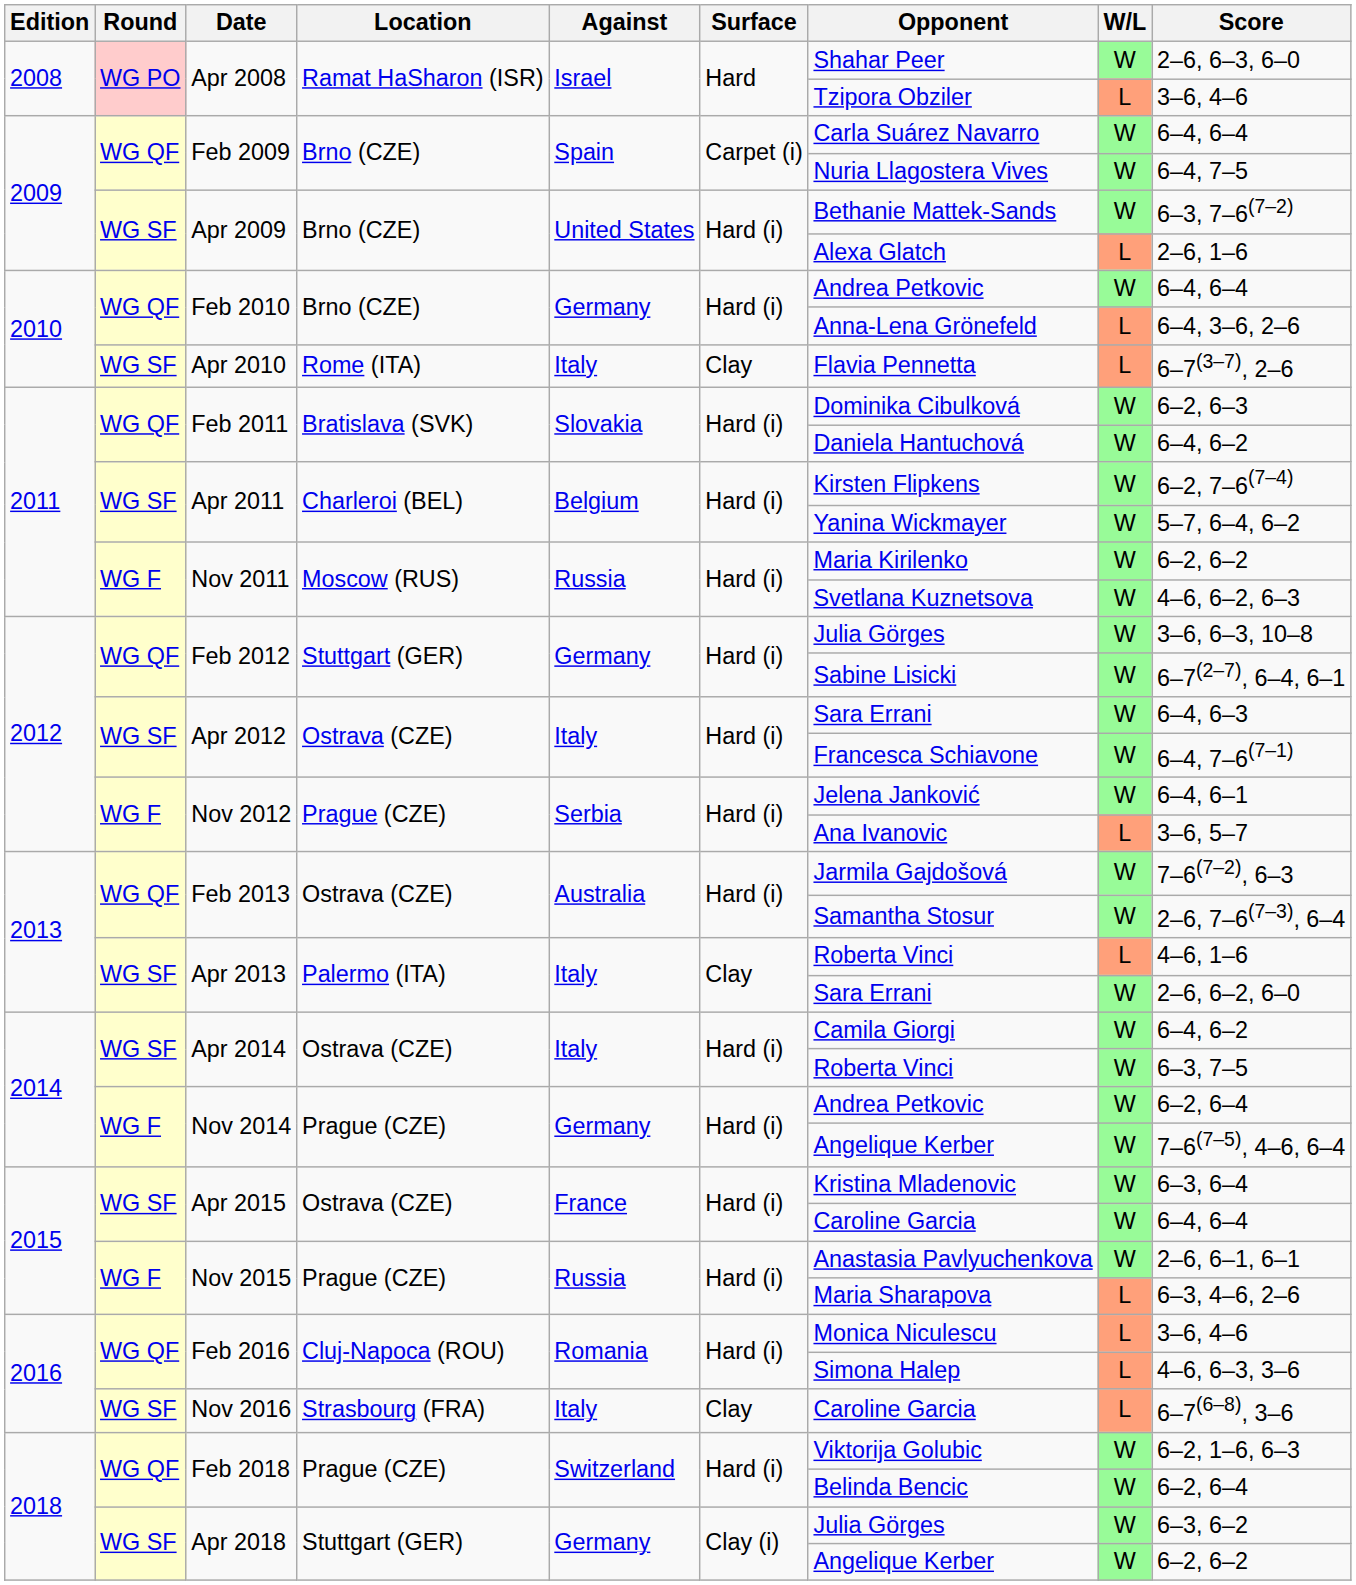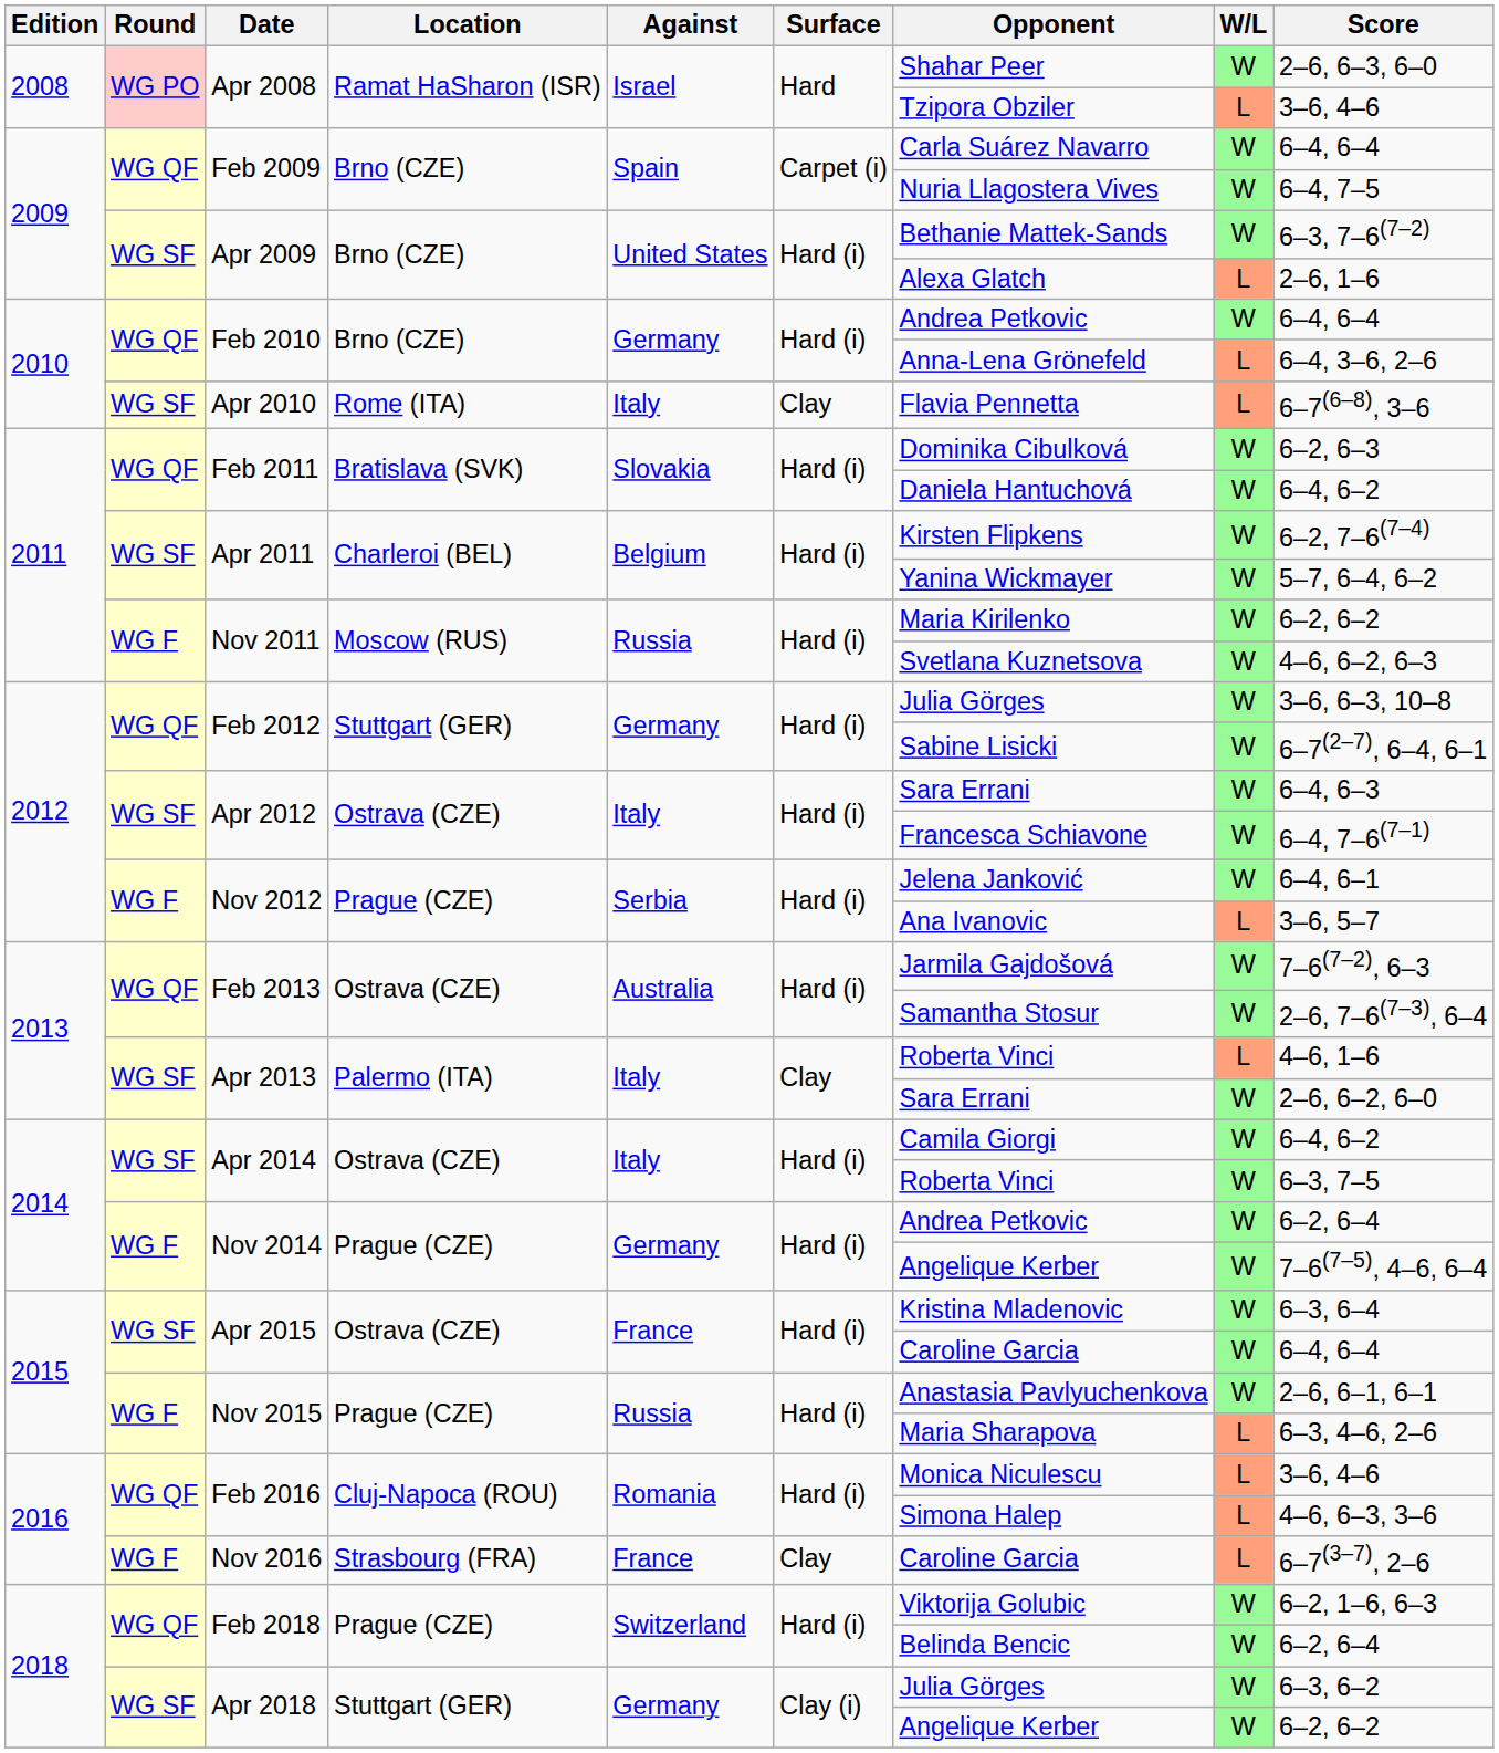 <table class="wikitable sortable">
 <tr>
 <th>Edition</th>
 <th>Round</th>
 <th>Date</th>
 <th>Location</th>
 <th>Against</th>
 <th>Surface</th>
 <th>Opponent</th>
 <th class=unsortable>W/L</th>
 <th>Score</th>
 </tr>
 <tr>
 <td rowspan="2"><a href='#'>2008</a></td>
 <td rowspan="2" bgcolor=ffcccc><a href='#'>WG PO</a></td>
 <td rowspan="2">Apr 2008</td>
 <td rowspan=2><a href='#'>Ramat HaSharon</a> (ISR)</td>
 <td rowspan=2> <a href='#'>Israel</a></td>
 <td rowspan=2>Hard</td>
 <td><a href='#'>Shahar Peer</a></td>
 <td style="text-align:center; background:#98fb98;">W</td>
 <td>2–6, 6–3, 6–0</td>
 </tr>
 <tr>
 <td><a href='#'>Tzipora Obziler</a></td>
 <td style="text-align:center; background:#ffa07a;">L</td>
 <td>3–6, 4–6</td>
 </tr>
 <tr>
 <td rowspan="4"><a href='#'>2009</a></td>
 <td rowspan="2" bgcolor=ffffcc><a href='#'>WG QF</a></td>
 <td rowspan="2">Feb 2009</td>
 <td rowspan=2><a href='#'>Brno</a> (CZE)</td>
 <td rowspan=2> <a href='#'>Spain</a></td>
 <td rowspan=2>Carpet (i)</td>
 <td><a href='#'>Carla Suárez Navarro</a></td>
 <td style="text-align:center; background:#98fb98;">W</td>
 <td>6–4, 6–4</td>
 </tr>
 <tr>
 <td><a href='#'>Nuria Llagostera Vives</a></td>
 <td style="text-align:center; background:#98fb98;">W</td>
 <td>6–4, 7–5</td>
 </tr>
 <tr>
 <td rowspan="2" bgcolor=ffffcc><a href='#'>WG SF</a></td>
 <td rowspan="2">Apr 2009</td>
 <td rowspan=2>Brno (CZE)</td>
 <td rowspan=2> <a href='#'>United States</a></td>
 <td rowspan=2>Hard (i)</td>
 <td><a href='#'>Bethanie Mattek-Sands</a></td>
 <td style="text-align:center; background:#98fb98;">W</td>
 <td>6–3, 7–6<sup>(7–2)</sup></td>
 </tr>
 <tr>
 <td><a href='#'>Alexa Glatch</a></td>
 <td style="text-align:center; background:#ffa07a;">L</td>
 <td>2–6, 1–6</td>
 </tr>
 <tr>
 <td rowspan="3"><a href='#'>2010</a></td>
 <td rowspan="2" bgcolor=ffffcc><a href='#'>WG QF</a></td>
 <td rowspan="2">Feb 2010</td>
 <td rowspan=2>Brno (CZE)</td>
 <td rowspan=2> <a href='#'>Germany</a></td>
 <td rowspan=2>Hard (i)</td>
 <td><a href='#'>Andrea Petkovic</a></td>
 <td style="text-align:center; background:#98fb98;">W</td>
 <td>6–4, 6–4</td>
 </tr>
 <tr>
 <td><a href='#'>Anna-Lena Grönefeld</a></td>
 <td style="text-align:center; background:#ffa07a;">L</td>
 <td>6–4, 3–6, 2–6</td>
 </tr>
 <tr>
 <td bgcolor=ffffcc><a href='#'>WG SF</a></td>
 <td>Apr 2010</td>
 <td><a href='#'>Rome</a> (ITA)</td>
 <td> <a href='#'>Italy</a></td>
 <td>Clay</td>
 <td><a href='#'>Flavia Pennetta</a></td>
 <td style="text-align:center; background:#ffa07a;">L</td>
-<td>6–7<sup>(3–7)</sup>, 2–6</td>
+<td>6–7<sup>(6–8)</sup>, 3–6</td>
 </tr>
 <tr>
 <td rowspan="6"><a href='#'>2011</a></td>
 <td rowspan="2" bgcolor=ffffcc><a href='#'>WG QF</a></td>
 <td rowspan="2">Feb 2011</td>
 <td rowspan=2><a href='#'>Bratislava</a> (SVK)</td>
 <td rowspan=2> <a href='#'>Slovakia</a></td>
 <td rowspan=2>Hard (i)</td>
 <td><a href='#'>Dominika Cibulková</a></td>
 <td style="text-align:center; background:#98fb98;">W</td>
 <td>6–2, 6–3</td>
 </tr>
 <tr>
 <td><a href='#'>Daniela Hantuchová</a></td>
 <td style="text-align:center; background:#98fb98;">W</td>
 <td>6–4, 6–2</td>
 </tr>
 <tr>
 <td rowspan="2" bgcolor=ffffcc><a href='#'>WG SF</a></td>
 <td rowspan="2">Apr 2011</td>
 <td rowspan=2><a href='#'>Charleroi</a> (BEL)</td>
 <td rowspan=2> <a href='#'>Belgium</a></td>
 <td rowspan=2>Hard (i)</td>
 <td><a href='#'>Kirsten Flipkens</a></td>
 <td style="text-align:center; background:#98fb98;">W</td>
 <td>6–2, 7–6<sup>(7–4)</sup></td>
 </tr>
 <tr>
 <td><a href='#'>Yanina Wickmayer</a></td>
 <td style="text-align:center; background:#98fb98;">W</td>
 <td>5–7, 6–4, 6–2</td>
 </tr>
 <tr>
 <td rowspan="2" bgcolor=ffffcc><a href='#'>WG F</a></td>
 <td rowspan="2">Nov 2011</td>
 <td rowspan=2><a href='#'>Moscow</a> (RUS)</td>
 <td rowspan=2> <a href='#'>Russia</a></td>
 <td rowspan=2>Hard (i)</td>
 <td><a href='#'>Maria Kirilenko</a></td>
 <td style="text-align:center; background:#98fb98;">W</td>
 <td>6–2, 6–2</td>
 </tr>
 <tr>
 <td><a href='#'>Svetlana Kuznetsova</a></td>
 <td style="text-align:center; background:#98fb98;">W</td>
 <td>4–6, 6–2, 6–3</td>
 </tr>
 <tr>
 <td rowspan="6"><a href='#'>2012</a></td>
 <td rowspan="2" bgcolor=ffffcc><a href='#'>WG QF</a></td>
 <td rowspan="2">Feb 2012</td>
 <td rowspan=2><a href='#'>Stuttgart</a> (GER)</td>
 <td rowspan=2> <a href='#'>Germany</a></td>
 <td rowspan=2>Hard (i)</td>
 <td><a href='#'>Julia Görges</a></td>
 <td style="text-align:center; background:#98fb98;">W</td>
 <td>3–6, 6–3, 10–8</td>
 </tr>
 <tr>
 <td><a href='#'>Sabine Lisicki</a></td>
 <td style="text-align:center; background:#98fb98;">W</td>
 <td>6–7<sup>(2–7)</sup>, 6–4, 6–1</td>
 </tr>
 <tr>
 <td rowspan="2" bgcolor=ffffcc><a href='#'>WG SF</a></td>
 <td rowspan="2">Apr 2012</td>
 <td rowspan=2><a href='#'>Ostrava</a> (CZE)</td>
 <td rowspan=2> <a href='#'>Italy</a></td>
 <td rowspan=2>Hard (i)</td>
 <td><a href='#'>Sara Errani</a></td>
 <td style="text-align:center; background:#98fb98;">W</td>
 <td>6–4, 6–3</td>
 </tr>
 <tr>
 <td><a href='#'>Francesca Schiavone</a></td>
 <td style="text-align:center; background:#98fb98;">W</td>
 <td>6–4, 7–6<sup>(7–1)</sup></td>
 </tr>
 <tr>
 <td rowspan="2" bgcolor=ffffcc><a href='#'>WG F</a></td>
 <td rowspan="2">Nov 2012</td>
 <td rowspan=2><a href='#'>Prague</a> (CZE)</td>
 <td rowspan=2> <a href='#'>Serbia</a></td>
 <td rowspan=2>Hard (i)</td>
 <td><a href='#'>Jelena Janković</a></td>
 <td style="text-align:center; background:#98fb98;">W</td>
 <td>6–4, 6–1</td>
 </tr>
 <tr>
 <td><a href='#'>Ana Ivanovic</a></td>
 <td style="text-align:center; background:#ffa07a;">L</td>
 <td>3–6, 5–7</td>
 </tr>
 <tr>
 <td rowspan="4"><a href='#'>2013</a></td>
 <td rowspan="2" bgcolor=ffffcc><a href='#'>WG QF</a></td>
 <td rowspan="2">Feb 2013</td>
 <td rowspan=2>Ostrava (CZE)</td>
 <td rowspan=2> <a href='#'>Australia</a></td>
 <td rowspan=2>Hard (i)</td>
 <td><a href='#'>Jarmila Gajdošová</a></td>
 <td style="text-align:center; background:#98fb98;">W</td>
 <td>7–6<sup>(7–2)</sup>, 6–3</td>
 </tr>
 <tr>
 <td><a href='#'>Samantha Stosur</a></td>
 <td style="text-align:center; background:#98fb98;">W</td>
 <td>2–6, 7–6<sup>(7–3)</sup>, 6–4</td>
 </tr>
 <tr>
 <td rowspan="2" bgcolor=ffffcc><a href='#'>WG SF</a></td>
 <td rowspan="2">Apr 2013</td>
 <td rowspan=2><a href='#'>Palermo</a> (ITA)</td>
 <td rowspan=2> <a href='#'>Italy</a></td>
 <td rowspan=2>Clay</td>
 <td><a href='#'>Roberta Vinci</a></td>
 <td style="text-align:center; background:#ffa07a;">L</td>
 <td>4–6, 1–6</td>
 </tr>
 <tr>
 <td><a href='#'>Sara Errani</a></td>
 <td style="text-align:center; background:#98fb98;">W</td>
 <td>2–6, 6–2, 6–0</td>
 </tr>
 <tr>
 <td rowspan="4"><a href='#'>2014</a></td>
 <td rowspan="2" bgcolor=ffffcc><a href='#'>WG SF</a></td>
 <td rowspan="2">Apr 2014</td>
 <td rowspan=2>Ostrava (CZE)</td>
 <td rowspan=2> <a href='#'>Italy</a></td>
 <td rowspan=2>Hard (i)</td>
 <td><a href='#'>Camila Giorgi</a></td>
 <td style="text-align:center; background:#98fb98;">W</td>
 <td>6–4, 6–2</td>
 </tr>
 <tr>
 <td><a href='#'>Roberta Vinci</a></td>
 <td style="text-align:center; background:#98fb98;">W</td>
 <td>6–3, 7–5</td>
 </tr>
 <tr>
 <td rowspan="2" bgcolor=ffffcc><a href='#'>WG F</a></td>
 <td rowspan="2">Nov 2014</td>
 <td rowspan=2>Prague (CZE)</td>
 <td rowspan=2> <a href='#'>Germany</a></td>
 <td rowspan=2>Hard (i)</td>
 <td><a href='#'>Andrea Petkovic</a></td>
 <td style="text-align:center; background:#98fb98;">W</td>
 <td>6–2, 6–4</td>
 </tr>
 <tr>
 <td><a href='#'>Angelique Kerber</a></td>
 <td style="text-align:center; background:#98fb98;">W</td>
 <td>7–6<sup>(7–5)</sup>, 4–6, 6–4</td>
 </tr>
 <tr>
 <td rowspan="4"><a href='#'>2015</a></td>
 <td rowspan="2" bgcolor=ffffcc><a href='#'>WG SF</a></td>
 <td rowspan="2">Apr 2015</td>
 <td rowspan=2>Ostrava (CZE)</td>
 <td rowspan=2> <a href='#'>France</a></td>
 <td rowspan=2>Hard (i)</td>
 <td><a href='#'>Kristina Mladenovic</a></td>
 <td style="text-align:center; background:#98fb98;">W</td>
 <td>6–3, 6–4</td>
 </tr>
 <tr>
 <td><a href='#'>Caroline Garcia</a></td>
 <td style="text-align:center; background:#98fb98;">W</td>
 <td>6–4, 6–4</td>
 </tr>
 <tr>
 <td rowspan="2" bgcolor=ffffcc><a href='#'>WG F</a></td>
 <td rowspan="2">Nov 2015</td>
 <td rowspan=2>Prague (CZE)</td>
 <td rowspan=2> <a href='#'>Russia</a></td>
 <td rowspan=2>Hard (i)</td>
 <td><a href='#'>Anastasia Pavlyuchenkova</a></td>
 <td style="text-align:center; background:#98fb98;">W</td>
 <td>2–6, 6–1, 6–1</td>
 </tr>
 <tr>
 <td><a href='#'>Maria Sharapova</a></td>
 <td style="text-align:center; background:#ffa07a;">L</td>
 <td>6–3, 4–6, 2–6</td>
 </tr>
 <tr>
 <td rowspan="3"><a href='#'>2016</a></td>
 <td rowspan="2" bgcolor=ffffcc><a href='#'>WG QF</a></td>
 <td rowspan="2">Feb 2016</td>
 <td rowspan=2><a href='#'>Cluj-Napoca</a> (ROU)</td>
 <td rowspan=2> <a href='#'>Romania</a></td>
 <td rowspan=2>Hard (i)</td>
 <td><a href='#'>Monica Niculescu</a></td>
 <td style="text-align:center; background:#ffa07a;">L</td>
 <td>3–6, 4–6</td>
 </tr>
 <tr>
 <td><a href='#'>Simona Halep</a></td>
 <td style="text-align:center; background:#ffa07a;">L</td>
 <td>4–6, 6–3, 3–6</td>
 </tr>
 <tr>
-<td bgcolor=ffffcc><a href='#'>WG SF</a></td>
+<td bgcolor=ffffcc><a href='#'>WG F</a></td>
 <td>Nov 2016</td>
 <td><a href='#'>Strasbourg</a> (FRA)</td>
-<td> <a href='#'>Italy</a></td>
+<td> <a href='#'>France</a></td>
 <td>Clay</td>
 <td><a href='#'>Caroline Garcia</a></td>
 <td style="text-align:center; background:#ffa07a;">L</td>
-<td>6–7<sup>(6–8)</sup>, 3–6</td>
+<td>6–7<sup>(3–7)</sup>, 2–6</td>
 </tr>
 <tr>
 <td rowspan="4"><a href='#'>2018</a></td>
 <td rowspan="2" bgcolor=ffffcc><a href='#'>WG QF</a></td>
 <td rowspan="2">Feb 2018</td>
 <td rowspan="2">Prague (CZE)</td>
 <td rowspan="2"> <a href='#'>Switzerland</a></td>
 <td rowspan="2">Hard (i)</td>
 <td><a href='#'>Viktorija Golubic</a></td>
 <td style="text-align:center; background:#98fb98;">W</td>
 <td>6–2, 1–6, 6–3</td>
 </tr>
 <tr>
 <td><a href='#'>Belinda Bencic</a></td>
 <td style="text-align:center; background:#98fb98;">W</td>
 <td>6–2, 6–4</td>
 </tr>
 <tr>
 <td rowspan="2" bgcolor=ffffcc><a href='#'>WG SF</a></td>
 <td rowspan="2">Apr 2018</td>
 <td rowspan="2">Stuttgart (GER)</td>
 <td rowspan="2"> <a href='#'>Germany</a></td>
 <td rowspan="2">Clay (i)</td>
 <td><a href='#'>Julia Görges</a></td>
 <td style="text-align:center; background:#98fb98;">W</td>
 <td>6–3, 6–2</td>
 </tr>
 <tr>
 <td><a href='#'>Angelique Kerber</a></td>
 <td style="text-align:center; background:#98fb98;">W</td>
 <td>6–2, 6–2</td>
 </tr>
 </table>
